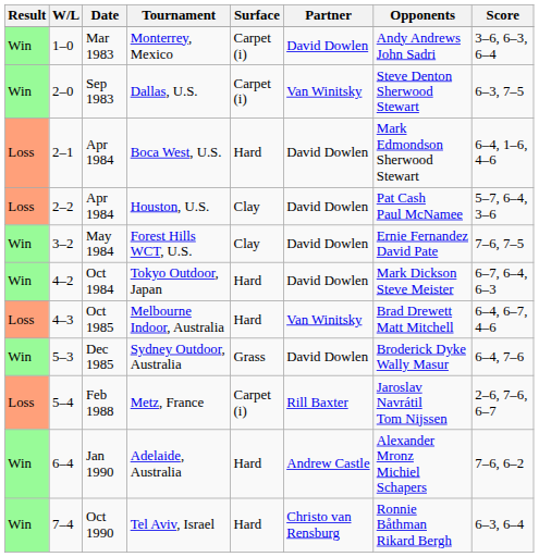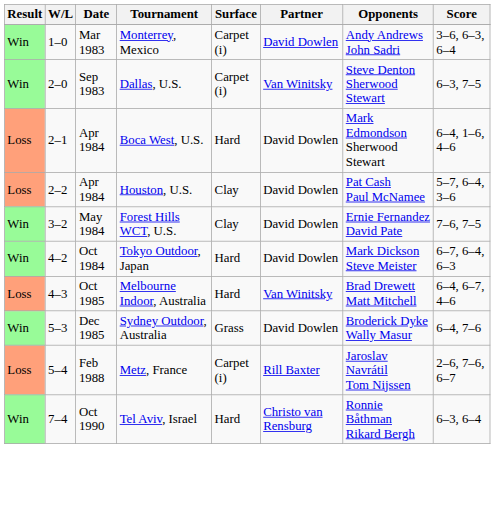 <table class="sortable wikitable">
 <tr>
 <th>Result</th>
 <th style="width:30px" class="unsortable">W/L</th>
 <th style="width:65px">Date</th>
 <th style="width:160px">Tournament</th>
 <th style="width:55px">Surface</th>
 <th style="width:160px">Partner</th>
 <th style="width:160px">Opponents</th>
 <th style="width:110px" class="unsortable">Score</th>
 </tr>
 <tr>
 </tr>
 <tr>
 <td style="background:#98fb98;">Win</td>
 <td>1–0</td>
 <td>Mar 1983</td>
 <td><a href='#'>Monterrey</a>, Mexico</td>
 <td>Carpet (i)</td>
 <td> <a href='#'>David Dowlen</a></td>
 <td> <a href='#'>Andy Andrews</a> <br>  <a href='#'>John Sadri</a></td>
 <td>3–6, 6–3, 6–4</td>
 </tr>
 <tr>
 <td style="background:#98fb98;">Win</td>
 <td>2–0</td>
 <td>Sep 1983</td>
 <td><a href='#'>Dallas</a>, U.S.</td>
 <td>Carpet (i)</td>
 <td> <a href='#'>Van Winitsky</a></td>
 <td> <a href='#'>Steve Denton</a> <br>  <a href='#'>Sherwood Stewart</a></td>
 <td>6–3, 7–5</td>
 </tr>
 <tr>
 <td style="background:#ffa07a;">Loss</td>
 <td>2–1</td>
 <td>Apr 1984</td>
 <td><a href='#'>Boca West</a>, U.S.</td>
 <td>Hard</td>
 <td> David Dowlen</td>
 <td> <a href='#'>Mark Edmondson</a> <br>  Sherwood Stewart</td>
 <td>6–4, 1–6, 4–6</td>
 </tr>
 <tr>
 <td style="background:#ffa07a;">Loss</td>
 <td>2–2</td>
 <td>Apr 1984</td>
 <td><a href='#'>Houston</a>, U.S.</td>
 <td>Clay</td>
 <td> David Dowlen</td>
 <td> <a href='#'>Pat Cash</a> <br>  <a href='#'>Paul McNamee</a></td>
 <td>5–7, 6–4, 3–6</td>
 </tr>
 <tr>
 <td style="background:#98fb98;">Win</td>
 <td>3–2</td>
 <td>May 1984</td>
 <td><a href='#'>Forest Hills WCT</a>, U.S.</td>
 <td>Clay</td>
 <td> David Dowlen</td>
 <td> <a href='#'>Ernie Fernandez</a> <br>  <a href='#'>David Pate</a></td>
 <td>7–6, 7–5</td>
 </tr>
 <tr>
 <td style="background:#98fb98;">Win</td>
 <td>4–2</td>
 <td>Oct 1984</td>
 <td><a href='#'>Tokyo Outdoor</a>, Japan</td>
 <td>Hard</td>
 <td> David Dowlen</td>
 <td> <a href='#'>Mark Dickson</a> <br>  <a href='#'>Steve Meister</a></td>
 <td>6–7, 6–4, 6–3</td>
 </tr>
 <tr>
 <td style="background:#ffa07a;">Loss</td>
 <td>4–3</td>
 <td>Oct 1985</td>
 <td><a href='#'>Melbourne Indoor</a>, Australia</td>
 <td>Hard</td>
 <td> <a href='#'>Van Winitsky</a></td>
 <td> <a href='#'>Brad Drewett</a> <br>  <a href='#'>Matt Mitchell</a></td>
 <td>6–4, 6–7, 4–6</td>
 </tr>
 <tr>
 <td style="background:#98fb98;">Win</td>
 <td>5–3</td>
 <td>Dec 1985</td>
 <td><a href='#'>Sydney Outdoor</a>, Australia</td>
 <td>Grass</td>
 <td> David Dowlen</td>
 <td> <a href='#'>Broderick Dyke</a> <br>  <a href='#'>Wally Masur</a></td>
 <td>6–4, 7–6</td>
 </tr>
 <tr>
 <td style="background:#ffa07a;">Loss</td>
 <td>5–4</td>
 <td>Feb 1988</td>
 <td><a href='#'>Metz</a>, France</td>
 <td>Carpet (i)</td>
 <td> <a href='#'>Rill Baxter</a></td>
 <td> <a href='#'>Jaroslav Navrátil</a> <br>  <a href='#'>Tom Nijssen</a></td>
 <td>2–6, 7–6, 6–7</td>
 </tr>
 <tr>
 <td style="background:#98fb98;">Win</td>
-<td>6–4</td>
-<td>Jan 1990</td>
-<td><a href='#'>Adelaide</a>, Australia</td>
-<td>Hard</td>
-<td> <a href='#'>Andrew Castle</a></td>
-<td> <a href='#'>Alexander Mronz</a> <br>  <a href='#'>Michiel Schapers</a></td>
-<td>7–6, 6–2</td>
-</tr>
-<tr>
-<td style="background:#98fb98;">Win</td>
 <td>7–4</td>
 <td>Oct 1990</td>
 <td><a href='#'>Tel Aviv</a>, Israel</td>
 <td>Hard</td>
 <td> <a href='#'>Christo van Rensburg</a></td>
 <td> <a href='#'>Ronnie Båthman</a> <br>  <a href='#'>Rikard Bergh</a></td>
 <td>6–3, 6–4</td>
 </tr>
 </table>
